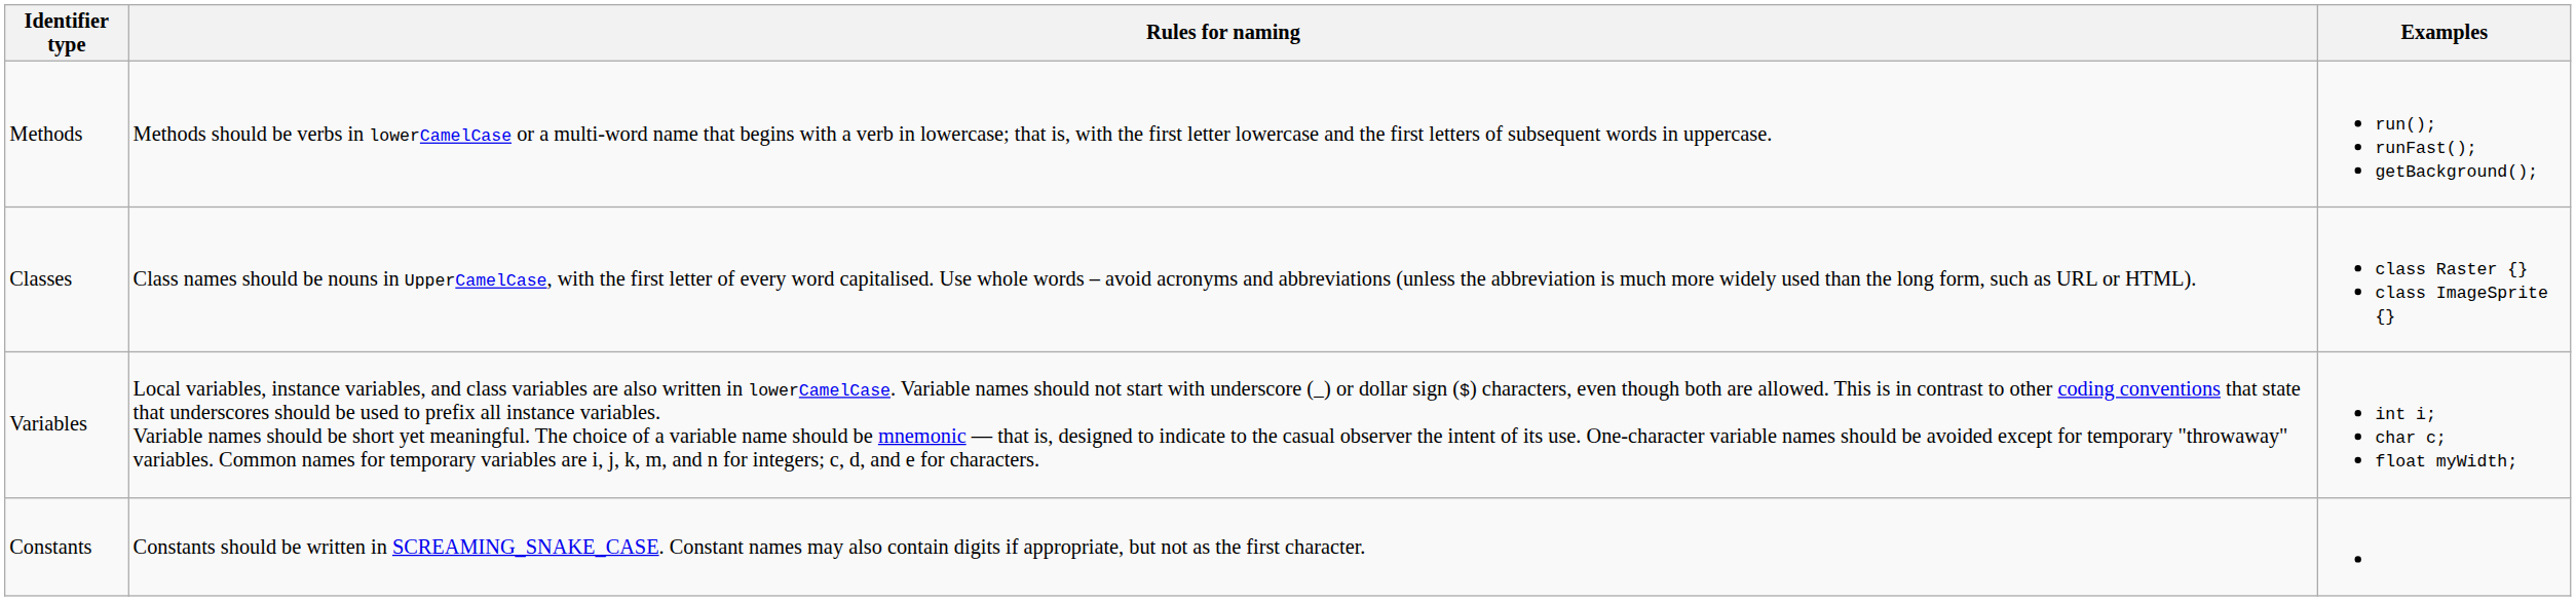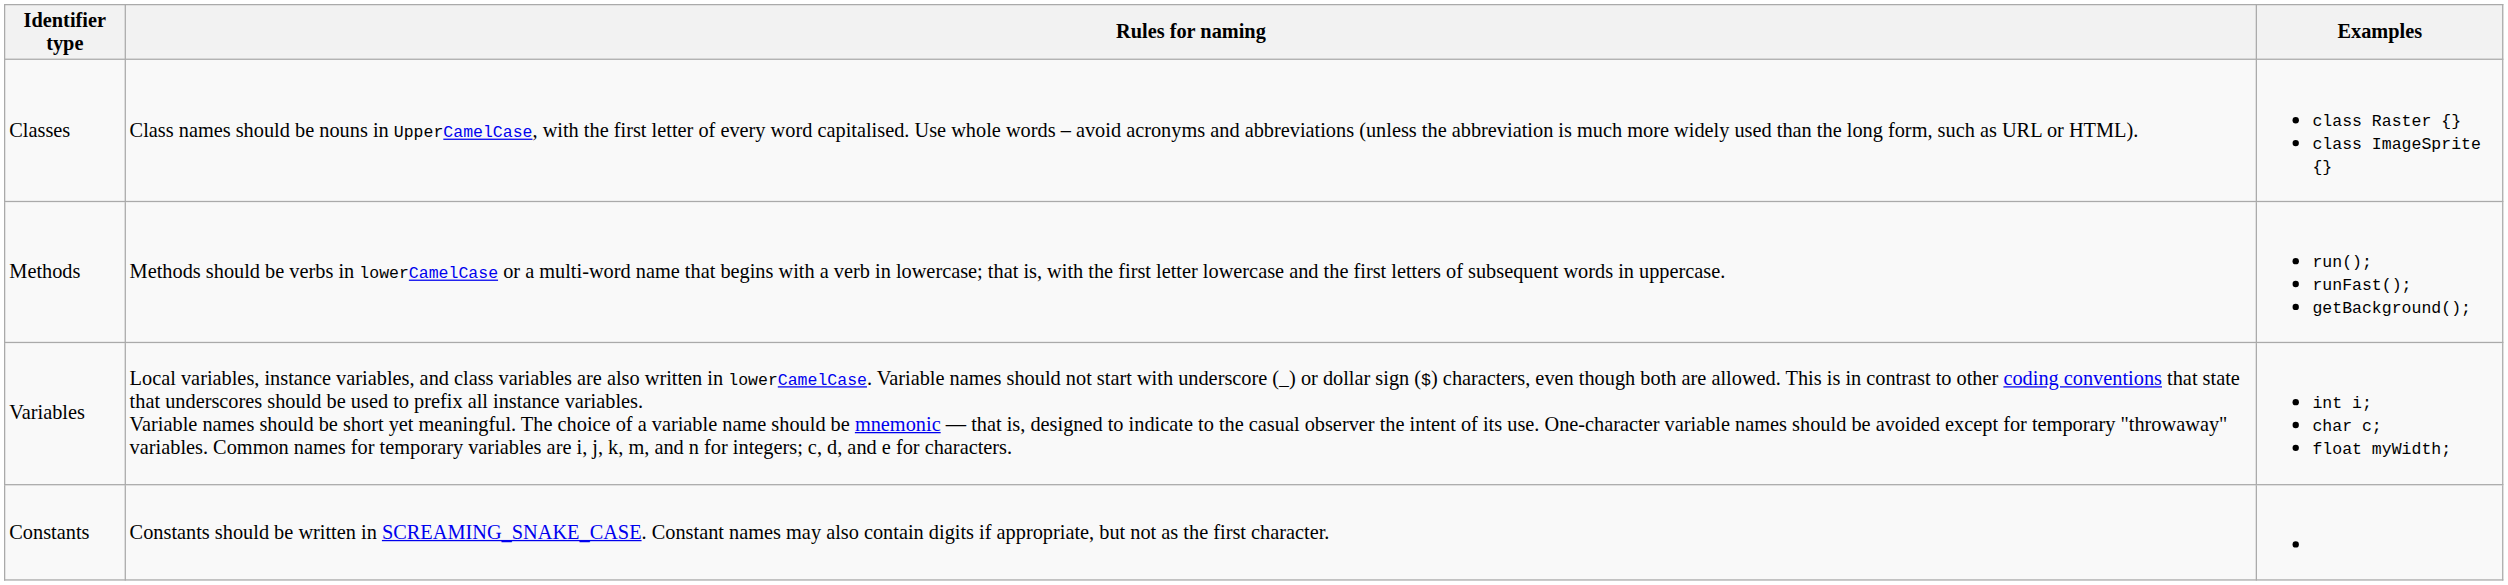 <table class="wikitable" border="1">
 <tr>
 <th>Identifier type</th>
 <th>Rules for naming</th>
 <th>Examples</th>
 </tr>
 <tr>
+<td>Classes</td>
+<td>Class names should be nouns in <code>Upper<a href='#'>CamelCase</a></code>, with the first letter of every word capitalised. Use whole words – avoid acronyms and abbreviations (unless the abbreviation is much more widely used than the long form, such as URL or HTML).</td>
+<td><br><ul><li><code>class Raster {}</code></li><li><code>class ImageSprite {}</code></li></ul></td>
+</tr>
+<tr>
 <td>Methods</td>
 <td>Methods should be verbs in <code>lower<a href='#'>CamelCase</a></code> or a multi-word name that begins with a verb in lowercase; that is, with the first letter lowercase and the first letters of subsequent words in uppercase.</td>
 <td><br><ul><li><code>run();</code></li><li><code>runFast();</code></li><li><code>getBackground();</code></li></ul></td>
-</tr>
-<tr>
-<td>Classes</td>
-<td>Class names should be nouns in <code>Upper<a href='#'>CamelCase</a></code>, with the first letter of every word capitalised. Use whole words – avoid acronyms and abbreviations (unless the abbreviation is much more widely used than the long form, such as URL or HTML).</td>
-<td><br><ul><li><code>class Raster {}</code></li><li><code>class ImageSprite {}</code></li></ul></td>
 </tr>
 <tr>
 <td>Variables</td>
 <td>Local variables, instance variables, and class variables are also written in <code>lower<a href='#'>CamelCase</a></code>. Variable names should not start with underscore (<code>_</code>) or dollar sign (<code>$</code>) characters, even though both are allowed. This is in contrast to other <a href='#'>coding conventions</a> that state that underscores should be used to prefix all instance variables.<br>Variable names should be short yet meaningful. The choice of a variable name should be <a href='#'>mnemonic</a> —  that is, designed to indicate to the casual observer the intent of its use. One-character variable names should be avoided except for temporary "throwaway" variables. Common names for temporary variables are i, j, k, m, and n for integers; c, d, and e for characters.</td>
 <td><br><ul><li><code>int             i;</code></li><li><code>char            c;</code></li><li><code>float           myWidth;</code></li></ul></td>
 </tr>
 <tr>
 <td>Constants</td>
 <td>Constants should be written in <a href='#'>SCREAMING_SNAKE_CASE</a>. Constant names may also contain digits if appropriate, but not as the first character.</td>
 <td><br><ul><li></li></ul></td>
 </tr>
 </table>
